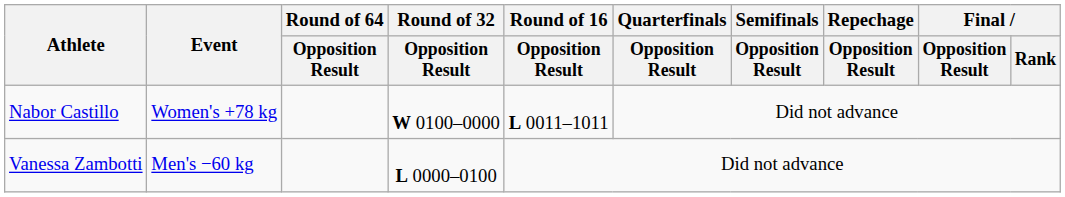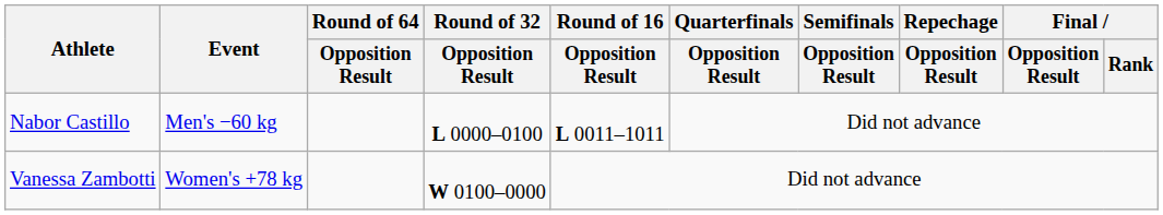 <table class="wikitable" style="font-size:90%">
 <tr>
 <th rowspan="2">Athlete</th>
 <th rowspan="2">Event</th>
 <th>Round of 64</th>
 <th>Round of 32</th>
 <th>Round of 16</th>
 <th>Quarterfinals</th>
 <th>Semifinals</th>
 <th>Repechage</th>
 <th colspan=2>Final / </th>
 </tr>
 <tr style="font-size:95%">
 <th>Opposition<br>Result</th>
 <th>Opposition<br>Result</th>
 <th>Opposition<br>Result</th>
 <th>Opposition<br>Result</th>
 <th>Opposition<br>Result</th>
 <th>Opposition<br>Result</th>
 <th>Opposition<br>Result</th>
 <th>Rank</th>
 </tr>
 <tr align=center>
 <td align=left><a href='#'>Nabor Castillo</a></td>
-<td align=left><a href='#'>Women's +78 kg</a></td>
+<td align=left><a href='#'>Men's −60 kg</a></td>
 <td></td>
-<td><br><strong>W</strong> 0100–0000</td>
+<td><br><strong>L</strong> 0000–0100</td>
 <td><br><strong>L</strong> 0011–1011</td>
 <td colspan=5>Did not advance</td>
 </tr>
 <tr align=center>
 <td align=left><a href='#'>Vanessa Zambotti</a></td>
-<td align=left><a href='#'>Men's −60 kg</a></td>
+<td align=left><a href='#'>Women's +78 kg</a></td>
 <td></td>
-<td><br><strong>L</strong> 0000–0100</td>
+<td><br><strong>W</strong> 0100–0000</td>
 <td colspan=6>Did not advance</td>
 </tr>
 </table>
